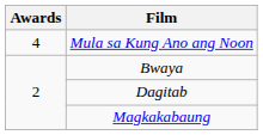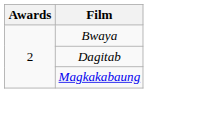 <table class="wikitable" style="text-align:center;">
 <tr>
 <th scope="col" width="55">Awards</th>
 <th scope="col" align="center">Film</th>
-</tr>
-<tr>
-<td style="text-align:center">4</td>
-<td><em><a href='#'>Mula sa Kung Ano ang Noon</a></em></td>
 </tr>
 <tr>
 <td rowspan="3" style="text-align:center">2</td>
 <td><em>Bwaya</em></td>
 </tr>
 <tr>
 <td><em>Dagitab</em></td>
 </tr>
 <tr>
 <td><em><a href='#'>Magkakabaung</a></em></td>
 </tr>
 </table>
